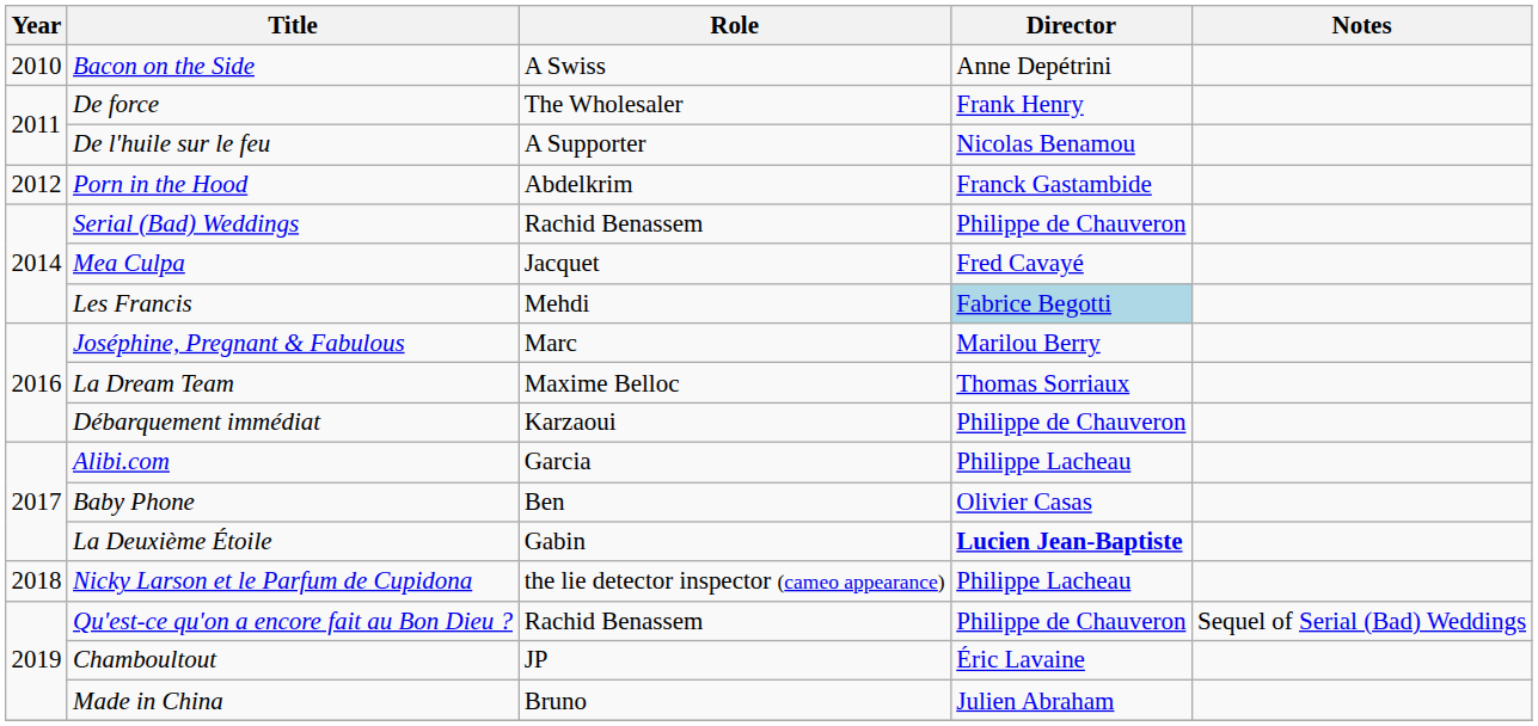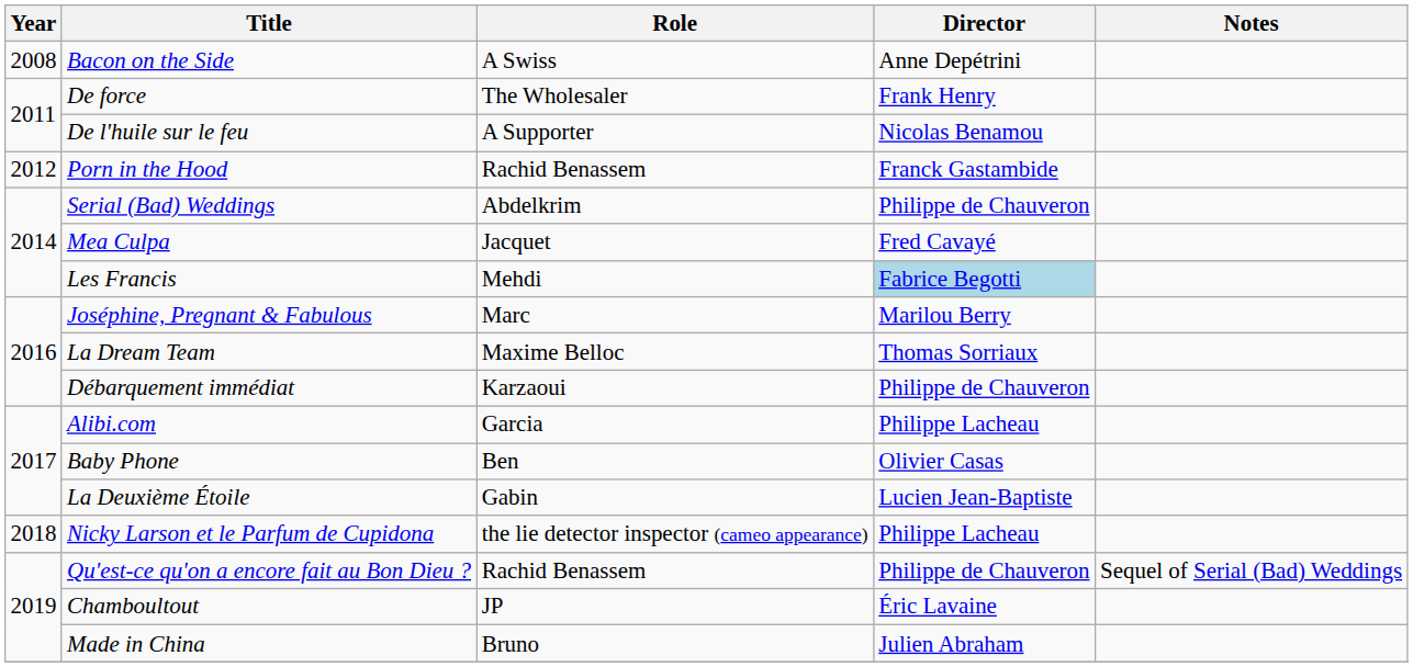 <table class="wikitable sortable">
 <tr>
 <th>Year</th>
 <th>Title</th>
 <th>Role</th>
 <th>Director</th>
 <th class="unsortable">Notes</th>
 </tr>
 <tr>
-<td>2010</td>
+<td>2008</td>
 <td><em><a href='#'>Bacon on the Side</a></em></td>
 <td>A Swiss</td>
 <td>Anne Depétrini</td>
 <td></td>
 </tr>
 <tr>
 <td rowspan=2>2011</td>
 <td><em>De force</em></td>
 <td>The Wholesaler</td>
 <td><a href='#'>Frank Henry</a></td>
 <td></td>
 </tr>
 <tr>
 <td><em>De l'huile sur le feu</em></td>
 <td>A Supporter</td>
 <td><a href='#'>Nicolas Benamou</a></td>
 <td></td>
 </tr>
 <tr>
 <td>2012</td>
 <td><em><a href='#'>Porn in the Hood</a></em></td>
-<td>Abdelkrim</td>
+<td>Rachid Benassem</td>
 <td><a href='#'>Franck Gastambide</a></td>
 <td></td>
 </tr>
 <tr>
 <td rowspan=3>2014</td>
 <td><em><a href='#'>Serial (Bad) Weddings</a></em></td>
-<td>Rachid Benassem</td>
+<td>Abdelkrim</td>
 <td><a href='#'>Philippe de Chauveron</a></td>
 <td></td>
 </tr>
 <tr>
 <td><em><a href='#'>Mea Culpa</a></em></td>
 <td>Jacquet</td>
 <td><a href='#'>Fred Cavayé</a></td>
 <td></td>
 </tr>
 <tr>
 <td><em>Les Francis</em></td>
 <td>Mehdi</td>
 <td style="background: lightblue;"><a href='#'>Fabrice Begotti</a></td>
 <td></td>
 </tr>
 <tr>
 <td rowspan=3>2016</td>
 <td><em><a href='#'>Joséphine, Pregnant & Fabulous</a></em></td>
 <td>Marc</td>
 <td><a href='#'>Marilou Berry</a></td>
 <td></td>
 </tr>
 <tr>
 <td><em>La Dream Team</em></td>
 <td>Maxime Belloc</td>
 <td><a href='#'>Thomas Sorriaux</a></td>
 <td></td>
 </tr>
 <tr>
 <td><em>Débarquement immédiat</em></td>
 <td>Karzaoui</td>
 <td><a href='#'>Philippe de Chauveron</a></td>
 <td></td>
 </tr>
 <tr>
 <td rowspan=3>2017</td>
 <td><em><a href='#'>Alibi.com</a></em></td>
 <td>Garcia</td>
 <td><a href='#'>Philippe Lacheau</a></td>
 <td></td>
 </tr>
 <tr>
 <td><em>Baby Phone</em></td>
 <td>Ben</td>
 <td><a href='#'>Olivier Casas</a></td>
 <td></td>
 </tr>
 <tr>
 <td><em>La Deuxième Étoile</em></td>
 <td>Gabin</td>
-<td><strong><a href='#'>Lucien Jean-Baptiste</a></strong></td>
+<td><a href='#'>Lucien Jean-Baptiste</a></td>
 <td></td>
 </tr>
 <tr>
 <td>2018</td>
 <td><em><a href='#'>Nicky Larson et le Parfum de Cupidona</a></em></td>
 <td>the lie detector inspector <small>(<a href='#'>cameo appearance</a>)</small></td>
 <td><a href='#'>Philippe Lacheau</a></td>
 <td></td>
 </tr>
 <tr>
 <td rowspan=3>2019</td>
 <td><em><a href='#'>Qu'est-ce qu'on a encore fait au Bon Dieu ?</a></em></td>
 <td>Rachid Benassem</td>
 <td><a href='#'>Philippe de Chauveron</a></td>
 <td>Sequel of <a href='#'>Serial (Bad) Weddings</a></td>
 </tr>
 <tr>
 <td><em>Chamboultout</em></td>
 <td>JP</td>
 <td><a href='#'>Éric Lavaine</a></td>
 <td></td>
 </tr>
 <tr>
 <td><em>Made in China</em></td>
 <td>Bruno</td>
 <td><a href='#'>Julien Abraham</a></td>
 <td></td>
 </tr>
 <tr>
 </tr>
 </table>
